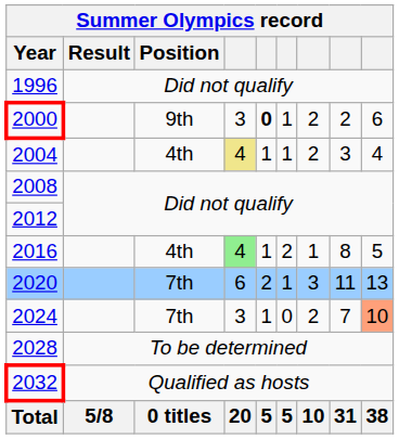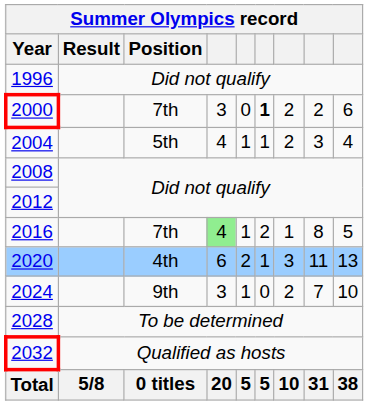 <table class="wikitable" style="text-align: center;">
 <tr>
 <th colspan=9><a href='#'>Summer Olympics</a> record</th>
 </tr>
 <tr>
 <th>Year</th>
 <th>Result</th>
 <th>Position</th>
 <th></th>
 <th></th>
 <th></th>
 <th></th>
 <th></th>
 <th></th>
 </tr>
 <tr>
 <td> <a href='#'>1996</a></td>
 <td colspan=8><em>Did not qualify</em></td>
 </tr>
 <tr>
 <td style="border: 3px solid red"> <a href='#'>2000</a></td>
 <td></td>
-<td>9th</td>
+<td>7th</td>
 <td>3</td>
-<td><strong>0</strong></td>
-<td>1</td>
+<td>0</td>
+<td><strong>1</strong></td>
 <td>2</td>
 <td>2</td>
 <td>6</td>
 </tr>
 <tr>
 <td> <a href='#'>2004</a></td>
 <td></td>
-<td>4th</td>
-<td style="background: khaki;">4</td>
+<td>5th</td>
+<td>4</td>
 <td>1</td>
 <td>1</td>
 <td>2</td>
 <td>3</td>
 <td>4</td>
 </tr>
 <tr>
 <td> <a href='#'>2008</a></td>
 <td colspan=8 rowspan=2><em>Did not qualify</em></td>
 </tr>
 <tr>
 <td> <a href='#'>2012</a></td>
 </tr>
 <tr>
 <td> <a href='#'>2016</a></td>
 <td></td>
-<td>4th</td>
+<td>7th</td>
 <td style="background: lightgreen;">4</td>
 <td>1</td>
 <td>2</td>
 <td>1</td>
 <td>8</td>
 <td>5</td>
 </tr>
 <tr style="background:#9acdff;">
 <td> <a href='#'>2020</a></td>
 <td></td>
-<td>7th</td>
+<td>4th</td>
 <td>6</td>
 <td>2</td>
 <td>1</td>
 <td>3</td>
 <td>11</td>
 <td>13</td>
 </tr>
 <tr>
 <td> <a href='#'>2024</a></td>
 <td></td>
-<td>7th</td>
+<td>9th</td>
 <td>3</td>
 <td>1</td>
 <td>0</td>
 <td>2</td>
 <td>7</td>
-<td style="background: lightsalmon;">10</td>
+<td>10</td>
 </tr>
 <tr>
 <td> <a href='#'>2028</a></td>
 <td colspan=8><em>To be determined</em></td>
 </tr>
 <tr>
 <td style="border: 3px solid red"> <a href='#'>2032</a></td>
 <td colspan=8><em>Qualified as hosts</em></td>
 </tr>
 <tr>
 <th>Total</th>
 <th>5/8</th>
 <th>0 titles</th>
 <th>20</th>
 <th>5</th>
 <th>5</th>
 <th>10</th>
 <th>31</th>
 <th>38</th>
 </tr>
 </table>
